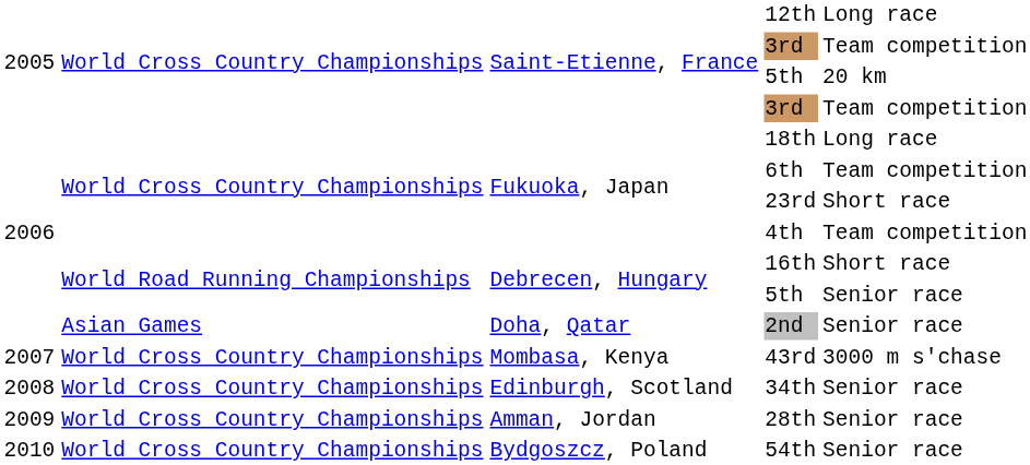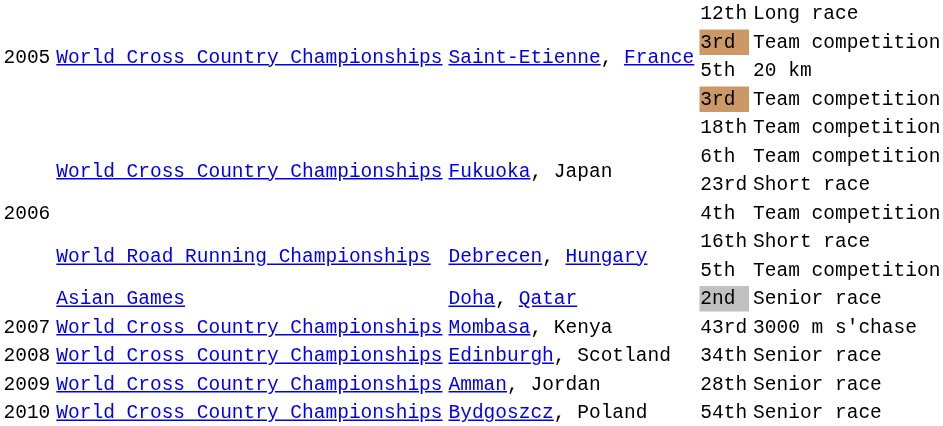 <table>
 <tr>
 <td rowspan=4>2005</td>
 <td rowspan=4><a href='#'>World Cross Country Championships</a></td>
 <td rowspan=4><a href='#'>Saint-Etienne</a>, <a href='#'>France</a></td>
 <td>12th</td>
 <td>Long race</td>
 </tr>
 <tr>
 <td bgcolor="cc9966">3rd</td>
 <td>Team competition</td>
 </tr>
 <tr>
 <td>5th</td>
 <td>20 km</td>
 </tr>
 <tr>
 <td bgcolor="cc9966">3rd</td>
 <td>Team competition</td>
 </tr>
 <tr>
 <td rowspan=7>2006</td>
 <td rowspan=4><a href='#'>World Cross Country Championships</a></td>
 <td rowspan=4><a href='#'>Fukuoka</a>, Japan</td>
 <td>18th</td>
-<td>Long race</td>
+<td>Team competition</td>
 </tr>
 <tr>
 <td>6th</td>
 <td>Team competition</td>
 </tr>
 <tr>
 <td>23rd</td>
 <td>Short race</td>
 </tr>
 <tr>
 <td>4th</td>
 <td>Team competition</td>
 </tr>
 <tr>
 <td rowspan=2><a href='#'>World Road Running Championships</a></td>
 <td rowspan=2><a href='#'>Debrecen</a>, <a href='#'>Hungary</a></td>
 <td>16th</td>
 <td>Short race</td>
 </tr>
 <tr>
 <td>5th</td>
-<td>Senior race</td>
+<td>Team competition</td>
 </tr>
 <tr>
 <td><a href='#'>Asian Games</a></td>
 <td><a href='#'>Doha</a>, <a href='#'>Qatar</a></td>
 <td bgcolor="silver">2nd</td>
 <td>Senior race</td>
 </tr>
 <tr>
 <td>2007</td>
 <td><a href='#'>World Cross Country Championships</a></td>
 <td><a href='#'>Mombasa</a>, Kenya</td>
 <td>43rd</td>
 <td>3000 m s'chase</td>
 </tr>
 <tr>
 <td>2008</td>
 <td><a href='#'>World Cross Country Championships</a></td>
 <td><a href='#'>Edinburgh</a>, Scotland</td>
 <td>34th</td>
 <td>Senior race</td>
 </tr>
 <tr>
 <td>2009</td>
 <td><a href='#'>World Cross Country Championships</a></td>
 <td><a href='#'>Amman</a>, Jordan</td>
 <td>28th</td>
 <td>Senior race</td>
 </tr>
 <tr>
 <td>2010</td>
 <td><a href='#'>World Cross Country Championships</a></td>
 <td><a href='#'>Bydgoszcz</a>, Poland</td>
 <td>54th</td>
 <td>Senior race</td>
 </tr>
 </table>
